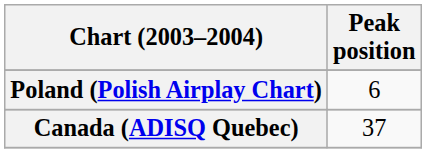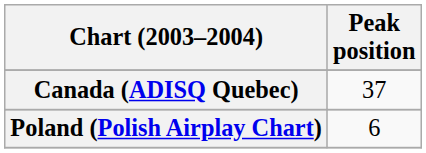 <table class="wikitable sortable plainrowheaders" style="text-align:center">
 <tr>
 <th scope="col">Chart (2003–2004)</th>
 <th scope="col">Peak<br>position</th>
+</tr>
+<tr>
+</tr>
+<tr>
+<th scope="row">Canada (<a href='#'>ADISQ</a> Quebec)</th>
+<td align="center">37</td>
 </tr>
 <tr>
 </tr>
 <tr>
 <th scope="row">Poland (<a href='#'>Polish Airplay Chart</a>)</th>
 <td>6</td>
 </tr>
 <tr>
 </tr>
-<tr>
-<th scope="row">Canada (<a href='#'>ADISQ</a> Quebec)</th>
-<td align="center">37</td>
-</tr>
-<tr>
-</tr>
 </table>
